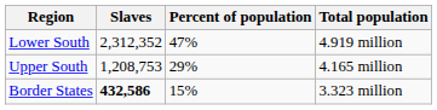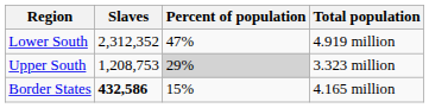 <table class="wikitable col2right">
 <tr>
 <th>Region</th>
 <th>Slaves</th>
 <th>Percent of population</th>
 <th>Total population</th>
 </tr>
 <tr>
 <td><a href='#'>Lower South</a></td>
 <td>2,312,352</td>
 <td>47%</td>
 <td>4.919 million</td>
 </tr>
 <tr>
 <td><a href='#'>Upper South</a></td>
 <td>1,208,753</td>
-<td>29%</td>
-<td>4.165 million</td>
+<td style="background: lightgrey;">29%</td>
+<td>3.323 million</td>
 </tr>
 <tr>
 <td><a href='#'>Border States</a></td>
 <td><strong>432,586</strong></td>
 <td>15%</td>
-<td>3.323 million</td>
+<td>4.165 million</td>
 </tr>
 </table>
